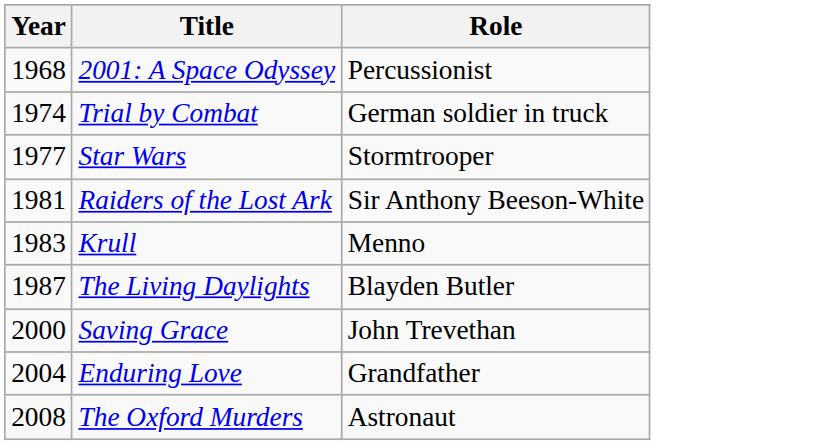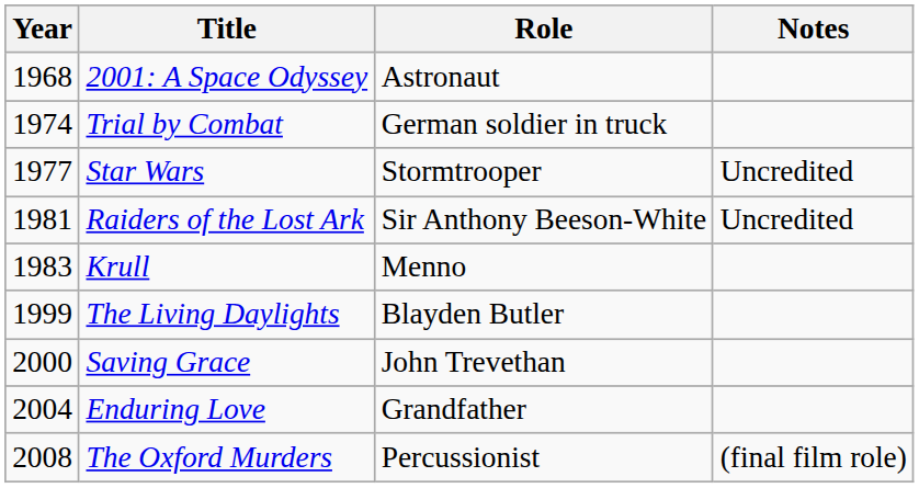 <table class="wikitable">
 <tr>
 <th>Year</th>
 <th>Title</th>
 <th>Role</th>
+<th>Notes</th>
 </tr>
 <tr>
 <td>1968</td>
 <td><em><a href='#'>2001: A Space Odyssey</a></em></td>
-<td>Percussionist</td>
+<td>Astronaut</td>
+<td></td>
 </tr>
 <tr>
 <td>1974</td>
 <td><em><a href='#'>Trial by Combat</a></em></td>
 <td>German soldier in truck</td>
+<td></td>
 </tr>
 <tr>
 <td>1977</td>
 <td><em><a href='#'>Star Wars</a></em></td>
 <td>Stormtrooper</td>
+<td>Uncredited</td>
 </tr>
 <tr>
 <td>1981</td>
 <td><em><a href='#'>Raiders of the Lost Ark</a></em></td>
 <td>Sir Anthony Beeson-White</td>
+<td>Uncredited</td>
 </tr>
 <tr>
 <td>1983</td>
 <td><em><a href='#'>Krull</a></em></td>
 <td>Menno</td>
+<td></td>
 </tr>
 <tr>
-<td>1987</td>
+<td>1999</td>
 <td><em><a href='#'>The Living Daylights</a></em></td>
 <td>Blayden Butler</td>
+<td></td>
 </tr>
 <tr>
 <td>2000</td>
 <td><em><a href='#'>Saving Grace</a></em></td>
 <td>John Trevethan</td>
+<td></td>
 </tr>
 <tr>
 <td>2004</td>
 <td><em><a href='#'>Enduring Love</a></em></td>
 <td>Grandfather</td>
+<td></td>
 </tr>
 <tr>
 <td>2008</td>
 <td><em><a href='#'>The Oxford Murders</a></em></td>
-<td>Astronaut</td>
+<td>Percussionist</td>
+<td>(final film role)</td>
 </tr>
 </table>
